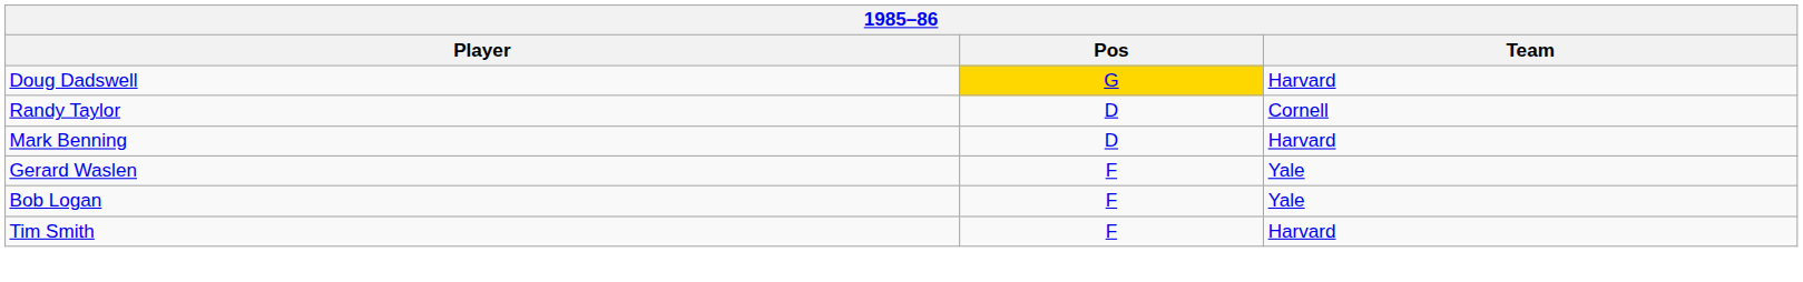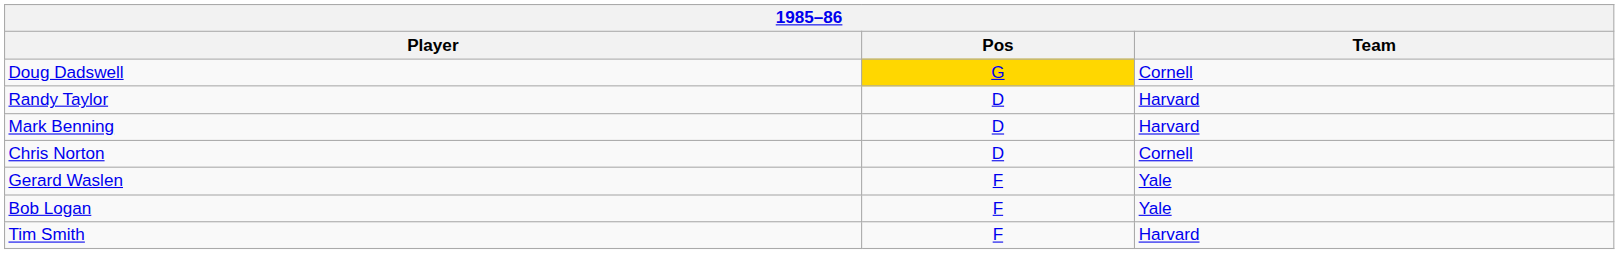 <table class="wikitable" width=95%>
 <tr>
 <th colspan=3><a href='#'>1985–86</a></th>
 </tr>
 <tr>
 <th>Player</th>
 <th>Pos</th>
 <th>Team</th>
 </tr>
 <tr>
 <td><a href='#'>Doug Dadswell</a></td>
 <td align=center style="background: gold;"><a href='#'>G</a></td>
-<td><a href='#'>Harvard</a></td>
+<td><a href='#'>Cornell</a></td>
 </tr>
 <tr>
 <td><a href='#'>Randy Taylor</a></td>
 <td align=center><a href='#'>D</a></td>
-<td><a href='#'>Cornell</a></td>
+<td><a href='#'>Harvard</a></td>
 </tr>
 <tr>
 <td><a href='#'>Mark Benning</a></td>
 <td align=center><a href='#'>D</a></td>
 <td><a href='#'>Harvard</a></td>
+</tr>
+<tr>
+<td><a href='#'>Chris Norton</a></td>
+<td align=center><a href='#'>D</a></td>
+<td><a href='#'>Cornell</a></td>
 </tr>
 <tr>
 <td><a href='#'>Gerard Waslen</a></td>
 <td align=center><a href='#'>F</a></td>
 <td><a href='#'>Yale</a></td>
 </tr>
 <tr>
 <td><a href='#'>Bob Logan</a></td>
 <td align=center><a href='#'>F</a></td>
 <td><a href='#'>Yale</a></td>
 </tr>
 <tr>
 <td><a href='#'>Tim Smith</a></td>
 <td align=center><a href='#'>F</a></td>
 <td><a href='#'>Harvard</a></td>
 </tr>
 </table>
